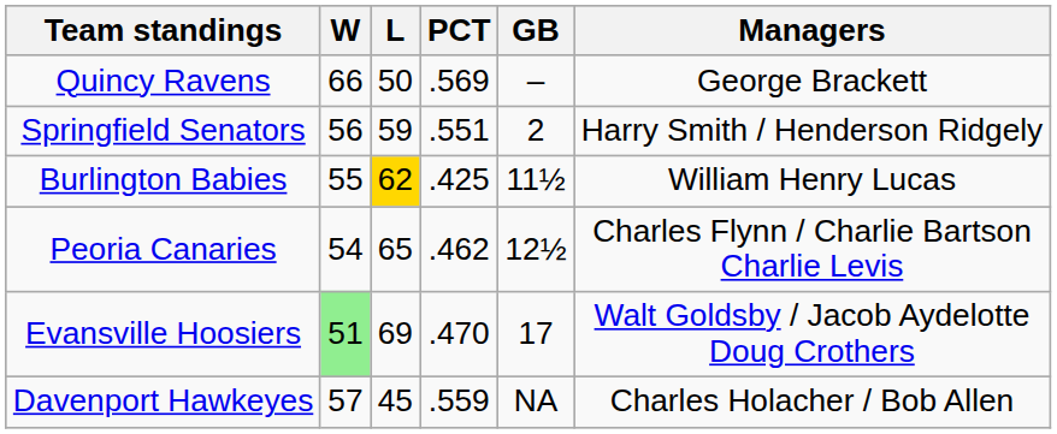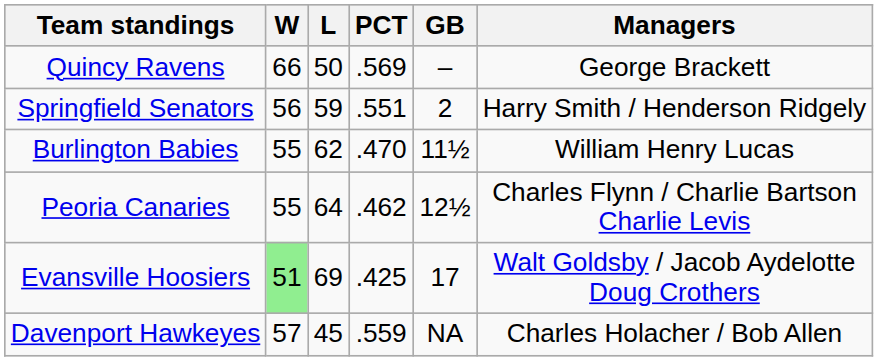 <table class="wikitable">
 <tr>
 <th>Team standings</th>
 <th>W</th>
 <th>L</th>
 <th>PCT</th>
 <th>GB</th>
 <th>Managers</th>
 </tr>
 <tr align=center>
 <td><a href='#'>Quincy Ravens</a></td>
 <td>66</td>
 <td>50</td>
 <td>.569</td>
 <td>–</td>
 <td>George Brackett</td>
 </tr>
 <tr align=center>
 <td><a href='#'>Springfield Senators</a></td>
 <td>56</td>
 <td>59</td>
 <td>.551</td>
 <td>2</td>
 <td>Harry Smith / Henderson Ridgely</td>
 </tr>
 <tr align=center>
 <td><a href='#'>Burlington Babies</a></td>
 <td>55</td>
-<td style="background: gold;">62</td>
-<td>.425</td>
+<td>62</td>
+<td>.470</td>
 <td>11½</td>
 <td>William Henry Lucas</td>
 </tr>
 <tr align=center>
 <td><a href='#'>Peoria Canaries</a></td>
-<td>54</td>
-<td>65</td>
+<td>55</td>
+<td>64</td>
 <td>.462</td>
 <td>12½</td>
 <td>Charles Flynn / Charlie Bartson <br> <a href='#'>Charlie Levis</a></td>
 </tr>
 <tr align=center>
 <td><a href='#'>Evansville Hoosiers</a></td>
 <td style="background: lightgreen;">51</td>
 <td>69</td>
-<td>.470</td>
+<td>.425</td>
 <td>17</td>
 <td><a href='#'>Walt Goldsby</a> / Jacob Aydelotte <br> <a href='#'>Doug Crothers</a></td>
 </tr>
 <tr align=center>
 <td><a href='#'>Davenport Hawkeyes</a></td>
 <td>57</td>
 <td>45</td>
 <td>.559</td>
 <td>NA</td>
 <td>Charles Holacher / Bob Allen</td>
 </tr>
 </table>
